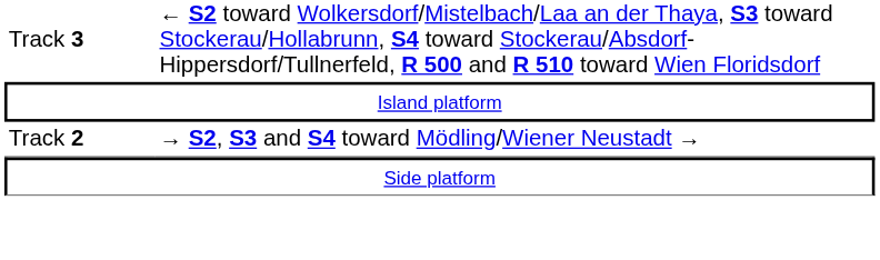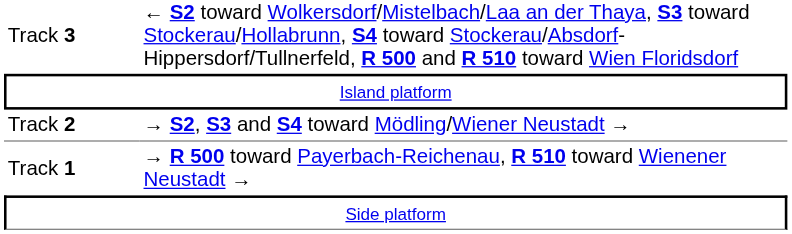 <table cellspacing=0 cellpadding=3>
 <tr>
 <td>Track <strong>3</strong></td>
 <td>← <strong><a href='#'>S2</a></strong> toward <a href='#'>Wolkersdorf</a>/<a href='#'>Mistelbach</a>/<a href='#'>Laa an der Thaya</a>, <strong><a href='#'>S3</a></strong> toward <a href='#'>Stockerau</a>/<a href='#'>Hollabrunn</a>,  <strong><a href='#'>S4</a></strong> toward <a href='#'>Stockerau</a>/<a href='#'>Absdorf</a>-Hippersdorf/Tullnerfeld, <strong><a href='#'>R 500</a></strong> and <strong><a href='#'>R 510</a></strong> toward <a href='#'>Wien Floridsdorf</a></td>
 </tr>
 <tr>
 <td style="border-top:solid 2px black;border-right:solid 2px black;border-left:solid 2px black;border-bottom:solid 2px black;text-align:center;" colspan=2><small><a href='#'>Island platform</a> </small></td>
 </tr>
 <tr>
 <td style="border-bottom:solid 1px gray;" width=100>Track <strong>2</strong></td>
 <td style="border-bottom:solid 1px gray;" width=500><span>→</span> <strong><a href='#'>S2</a></strong>, <strong><a href='#'>S3</a></strong> and <strong><a href='#'>S4</a></strong> toward <a href='#'>Mödling</a>/<a href='#'>Wiener Neustadt</a> →</td>
 </tr>
 <tr>
+<td>Track <strong>1</strong></td>
+<td><span>→</span> <strong><a href='#'>R 500</a></strong> toward <a href='#'>Payerbach-Reichenau</a>, <strong><a href='#'>R 510</a></strong> toward <a href='#'>Wienener Neustadt</a> →</td>
+</tr>
+<tr>
 <td style="border-top:solid 2px black;border-right:solid 2px black;border-left:solid 2px black;border-bottom:solid 1px gray;text-align:center;" colspan=2><small><a href='#'>Side platform</a> </small></td>
 </tr>
 </table>
